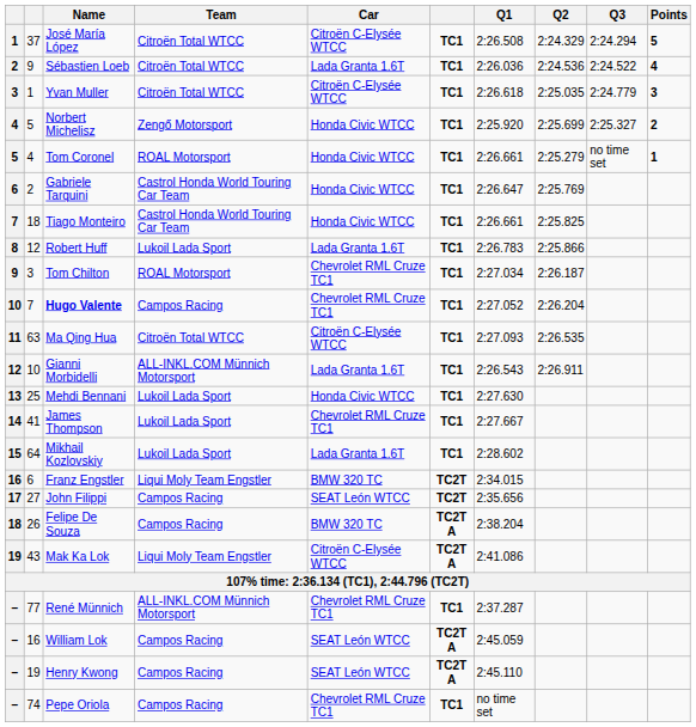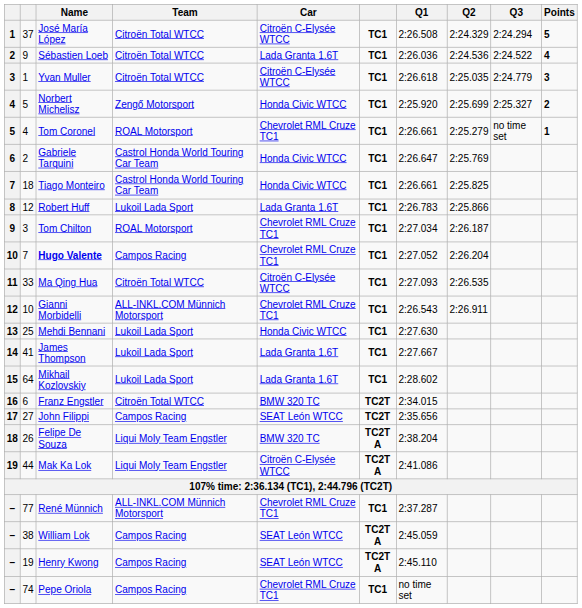 <table class="wikitable sortable" style="font-size: 95%;">
 <tr>
 <th></th>
 <th></th>
 <th>Name</th>
 <th>Team</th>
 <th>Car</th>
 <th></th>
 <th>Q1</th>
 <th>Q2</th>
 <th>Q3</th>
 <th>Points</th>
 </tr>
 <tr>
 <th>1</th>
 <td>37</td>
 <td> <a href='#'>José María López</a></td>
 <td><a href='#'>Citroën Total WTCC</a></td>
 <td><a href='#'>Citroën C-Elysée WTCC</a></td>
 <td align=center><strong><span>TC1</span></strong></td>
 <td>2:26.508</td>
 <td>2:24.329</td>
 <td>2:24.294</td>
 <td><strong>5</strong></td>
 </tr>
 <tr>
 <th>2</th>
 <td>9</td>
 <td> <a href='#'>Sébastien Loeb</a></td>
 <td><a href='#'>Citroën Total WTCC</a></td>
 <td><a href='#'>Lada Granta 1.6T</a></td>
 <td align=center><strong><span>TC1</span></strong></td>
 <td>2:26.036</td>
 <td>2:24.536</td>
 <td>2:24.522</td>
 <td><strong>4</strong></td>
 </tr>
 <tr>
 <th>3</th>
 <td>1</td>
 <td> <a href='#'>Yvan Muller</a></td>
 <td><a href='#'>Citroën Total WTCC</a></td>
 <td><a href='#'>Citroën C-Elysée WTCC</a></td>
 <td align=center><strong><span>TC1</span></strong></td>
 <td>2:26.618</td>
 <td>2:25.035</td>
 <td>2:24.779</td>
 <td><strong>3</strong></td>
 </tr>
 <tr>
 <th>4</th>
 <td>5</td>
 <td> <a href='#'>Norbert Michelisz</a></td>
 <td><a href='#'>Zengő Motorsport</a></td>
 <td><a href='#'>Honda Civic WTCC</a></td>
 <td align=center><strong><span>TC1</span></strong></td>
 <td>2:25.920</td>
 <td>2:25.699</td>
 <td>2:25.327</td>
 <td><strong>2</strong></td>
 </tr>
 <tr>
 <th>5</th>
 <td>4</td>
 <td> <a href='#'>Tom Coronel</a></td>
 <td><a href='#'>ROAL Motorsport</a></td>
-<td><a href='#'>Honda Civic WTCC</a></td>
+<td><a href='#'>Chevrolet RML Cruze TC1</a></td>
 <td align=center><strong><span>TC1</span></strong></td>
 <td>2:26.661</td>
 <td>2:25.279</td>
 <td>no time set</td>
 <td><strong>1</strong></td>
 </tr>
 <tr>
 <th>6</th>
 <td>2</td>
 <td> <a href='#'>Gabriele Tarquini</a></td>
 <td><a href='#'>Castrol Honda World Touring Car Team</a></td>
 <td><a href='#'>Honda Civic WTCC</a></td>
 <td align=center><strong><span>TC1</span></strong></td>
 <td>2:26.647</td>
 <td>2:25.769</td>
 <td></td>
 <td></td>
 </tr>
 <tr>
 <th>7</th>
 <td>18</td>
 <td> <a href='#'>Tiago Monteiro</a></td>
 <td><a href='#'>Castrol Honda World Touring Car Team</a></td>
 <td><a href='#'>Honda Civic WTCC</a></td>
 <td align=center><strong><span>TC1</span></strong></td>
 <td>2:26.661</td>
 <td>2:25.825</td>
 <td></td>
 <td></td>
 </tr>
 <tr>
 <th>8</th>
 <td>12</td>
 <td> <a href='#'>Robert Huff</a></td>
 <td><a href='#'>Lukoil Lada Sport</a></td>
 <td><a href='#'>Lada Granta 1.6T</a></td>
 <td align=center><strong><span>TC1</span></strong></td>
 <td>2:26.783</td>
 <td>2:25.866</td>
 <td></td>
 <td></td>
 </tr>
 <tr>
 <th>9</th>
 <td>3</td>
 <td> <a href='#'>Tom Chilton</a></td>
 <td><a href='#'>ROAL Motorsport</a></td>
 <td><a href='#'>Chevrolet RML Cruze TC1</a></td>
 <td align=center><strong><span>TC1</span></strong></td>
 <td>2:27.034</td>
 <td>2:26.187</td>
 <td></td>
 <td></td>
 </tr>
 <tr>
 <th>10</th>
 <td>7</td>
 <td> <strong><a href='#'>Hugo Valente</a></strong></td>
 <td><a href='#'>Campos Racing</a></td>
 <td><a href='#'>Chevrolet RML Cruze TC1</a></td>
 <td align=center><strong><span>TC1</span></strong></td>
 <td>2:27.052</td>
 <td>2:26.204</td>
 <td></td>
 <td></td>
 </tr>
 <tr>
 <th>11</th>
-<td>63</td>
+<td>33</td>
 <td> <a href='#'>Ma Qing Hua</a></td>
 <td><a href='#'>Citroën Total WTCC</a></td>
 <td><a href='#'>Citroën C-Elysée WTCC</a></td>
 <td align=center><strong><span>TC1</span></strong></td>
 <td>2:27.093</td>
 <td>2:26.535</td>
 <td></td>
 <td></td>
 </tr>
 <tr>
 <th>12</th>
 <td>10</td>
 <td> <a href='#'>Gianni Morbidelli</a></td>
 <td><a href='#'>ALL-INKL.COM Münnich Motorsport</a></td>
-<td><a href='#'>Lada Granta 1.6T</a></td>
+<td><a href='#'>Chevrolet RML Cruze TC1</a></td>
 <td align=center><strong><span>TC1</span></strong></td>
 <td>2:26.543</td>
 <td>2:26.911</td>
 <td></td>
 <td></td>
 </tr>
 <tr>
 <th>13</th>
 <td>25</td>
 <td> <a href='#'>Mehdi Bennani</a></td>
 <td><a href='#'>Lukoil Lada Sport</a></td>
 <td><a href='#'>Honda Civic WTCC</a></td>
 <td align=center><strong><span>TC1</span></strong></td>
 <td>2:27.630</td>
 <td></td>
 <td></td>
 <td></td>
 </tr>
 <tr>
 <th>14</th>
 <td>41</td>
 <td> <a href='#'>James Thompson</a></td>
 <td><a href='#'>Lukoil Lada Sport</a></td>
-<td><a href='#'>Chevrolet RML Cruze TC1</a></td>
+<td><a href='#'>Lada Granta 1.6T</a></td>
 <td align=center><strong><span>TC1</span></strong></td>
 <td>2:27.667</td>
 <td></td>
 <td></td>
 <td></td>
 </tr>
 <tr>
 <th>15</th>
 <td>64</td>
 <td> <a href='#'>Mikhail Kozlovskiy</a></td>
 <td><a href='#'>Lukoil Lada Sport</a></td>
 <td><a href='#'>Lada Granta 1.6T</a></td>
 <td align=center><strong><span>TC1</span></strong></td>
 <td>2:28.602</td>
 <td></td>
 <td></td>
 <td></td>
 </tr>
 <tr>
 <th>16</th>
 <td>6</td>
 <td> <a href='#'>Franz Engstler</a></td>
-<td><a href='#'>Liqui Moly Team Engstler</a></td>
+<td><a href='#'>Citroën Total WTCC</a></td>
 <td><a href='#'>BMW 320 TC</a></td>
 <td align=center><strong><span>TC2T</span></strong></td>
 <td>2:34.015</td>
 <td></td>
 <td></td>
 <td></td>
 </tr>
 <tr>
 <th>17</th>
 <td>27</td>
 <td> <a href='#'>John Filippi</a></td>
 <td><a href='#'>Campos Racing</a></td>
 <td><a href='#'>SEAT León WTCC</a></td>
 <td align=center><strong><span>TC2T</span></strong></td>
 <td>2:35.656</td>
 <td></td>
 <td></td>
 <td></td>
 </tr>
 <tr>
 <th>18</th>
 <td>26</td>
 <td> <a href='#'>Felipe De Souza</a></td>
-<td><a href='#'>Campos Racing</a></td>
+<td><a href='#'>Liqui Moly Team Engstler</a></td>
 <td><a href='#'>BMW 320 TC</a></td>
 <td align=center><strong><span>TC2T</span></strong> <strong><span>A</span></strong></td>
 <td>2:38.204</td>
 <td></td>
 <td></td>
 <td></td>
 </tr>
 <tr>
 <th>19</th>
-<td>43</td>
+<td>44</td>
 <td> <a href='#'>Mak Ka Lok</a></td>
 <td><a href='#'>Liqui Moly Team Engstler</a></td>
 <td><a href='#'>Citroën C-Elysée WTCC</a></td>
 <td align=center><strong><span>TC2T</span></strong> <strong><span>A</span></strong></td>
 <td>2:41.086</td>
 <td></td>
 <td></td>
 <td></td>
 </tr>
 <tr>
 <th colspan=10>107% time: 2:36.134 (TC1), 2:44.796 (TC2T)</th>
 </tr>
 <tr>
 <th>–</th>
 <td>77</td>
 <td> <a href='#'>René Münnich</a></td>
 <td><a href='#'>ALL-INKL.COM Münnich Motorsport</a></td>
 <td><a href='#'>Chevrolet RML Cruze TC1</a></td>
 <td align=center><strong><span>TC1</span></strong></td>
 <td>2:37.287</td>
 <td></td>
 <td></td>
 <td></td>
 </tr>
 <tr>
 <th>–</th>
-<td>16</td>
+<td>38</td>
 <td> <a href='#'>William Lok</a></td>
 <td><a href='#'>Campos Racing</a></td>
 <td><a href='#'>SEAT León WTCC</a></td>
 <td align=center><strong><span>TC2T</span></strong> <strong><span>A</span></strong></td>
 <td>2:45.059</td>
 <td></td>
 <td></td>
 <td></td>
 </tr>
 <tr>
 <th>–</th>
 <td>19</td>
 <td> <a href='#'>Henry Kwong</a></td>
 <td><a href='#'>Campos Racing</a></td>
 <td><a href='#'>SEAT León WTCC</a></td>
 <td align=center><strong><span>TC2T</span></strong> <strong><span>A</span></strong></td>
 <td>2:45.110</td>
 <td></td>
 <td></td>
 <td></td>
 </tr>
 <tr>
 <th>–</th>
 <td>74</td>
 <td> <a href='#'>Pepe Oriola</a></td>
 <td><a href='#'>Campos Racing</a></td>
 <td><a href='#'>Chevrolet RML Cruze TC1</a></td>
 <td align=center><strong><span>TC1</span></strong></td>
 <td>no time set</td>
 <td></td>
 <td></td>
 <td></td>
 </tr>
 </table>
